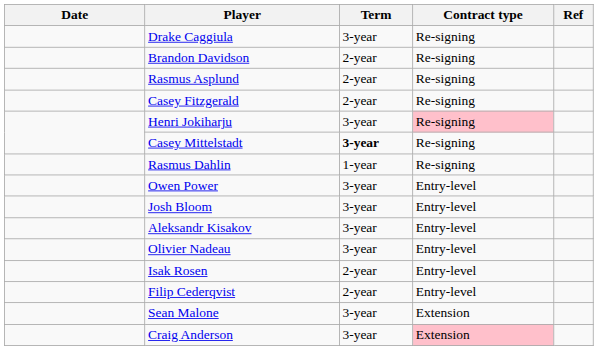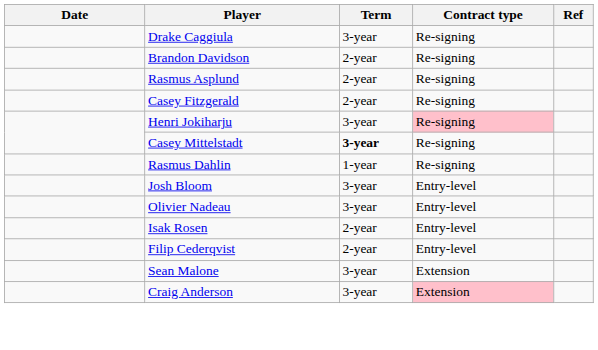 <table class="wikitable">
 <tr>
 <th style="width: 10em;">Date</th>
 <th style="width: 14em;">Player</th>
 <th style="width: 5em;">Term</th>
 <th style="width: 10em;">Contract type</th>
 <th style="width: 2.5em;">Ref</th>
 </tr>
 <tr>
 <td></td>
 <td><a href='#'>Drake Caggiula</a></td>
 <td>3-year</td>
 <td>Re-signing</td>
 <td></td>
 </tr>
 <tr>
 <td></td>
 <td><a href='#'>Brandon Davidson</a></td>
 <td>2-year</td>
 <td>Re-signing</td>
 <td></td>
 </tr>
 <tr>
 <td></td>
 <td><a href='#'>Rasmus Asplund</a></td>
 <td>2-year</td>
 <td>Re-signing</td>
 <td></td>
 </tr>
 <tr>
 <td></td>
 <td><a href='#'>Casey Fitzgerald</a></td>
 <td>2-year</td>
 <td>Re-signing</td>
 <td></td>
 </tr>
 <tr>
 <td rowspan=2></td>
 <td><a href='#'>Henri Jokiharju</a></td>
 <td>3-year</td>
 <td style="background: pink;">Re-signing</td>
 <td></td>
 </tr>
 <tr>
 <td><a href='#'>Casey Mittelstadt</a></td>
 <td><strong>3-year</strong></td>
 <td>Re-signing</td>
 <td></td>
 </tr>
 <tr>
 <td></td>
 <td><a href='#'>Rasmus Dahlin</a></td>
 <td>1-year</td>
 <td>Re-signing</td>
 <td></td>
 </tr>
 <tr>
 <td></td>
-<td><a href='#'>Owen Power</a></td>
-<td>3-year</td>
-<td>Entry-level</td>
-<td></td>
-</tr>
-<tr>
-<td></td>
 <td><a href='#'>Josh Bloom</a></td>
-<td>3-year</td>
-<td>Entry-level</td>
-<td></td>
-</tr>
-<tr>
-<td></td>
-<td><a href='#'>Aleksandr Kisakov</a></td>
 <td>3-year</td>
 <td>Entry-level</td>
 <td></td>
 </tr>
 <tr>
 <td></td>
 <td><a href='#'>Olivier Nadeau</a></td>
 <td>3-year</td>
 <td>Entry-level</td>
 <td></td>
 </tr>
 <tr>
 <td></td>
 <td><a href='#'>Isak Rosen</a></td>
 <td>2-year</td>
 <td>Entry-level</td>
 <td></td>
 </tr>
 <tr>
 <td></td>
 <td><a href='#'>Filip Cederqvist</a></td>
 <td>2-year</td>
 <td>Entry-level</td>
 <td></td>
 </tr>
 <tr>
 <td></td>
 <td><a href='#'>Sean Malone</a></td>
 <td>3-year</td>
 <td>Extension</td>
 <td></td>
 </tr>
 <tr>
 <td></td>
 <td><a href='#'>Craig Anderson</a></td>
 <td>3-year</td>
 <td style="background: pink;">Extension</td>
 <td></td>
 </tr>
 </table>
